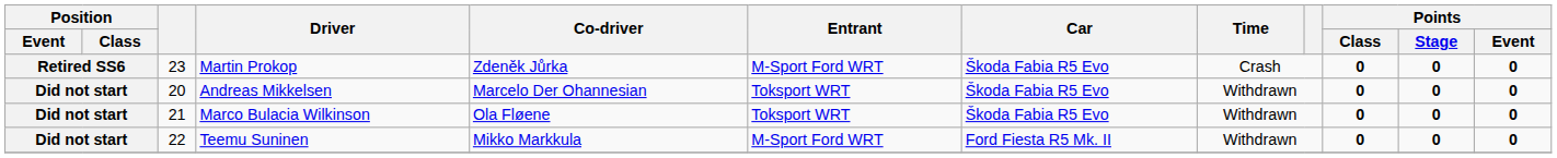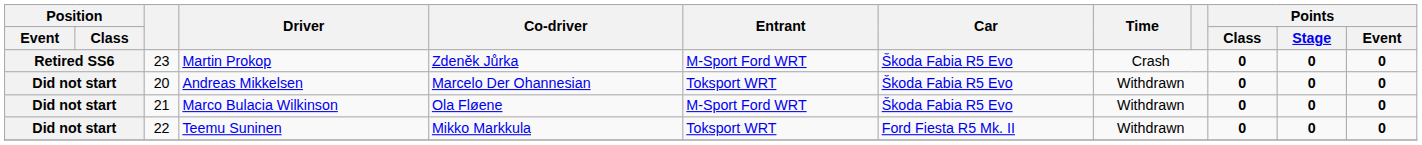 <table class="wikitable" width=85% style="font-size: 85%;">
 <tr>
 <th colspan="2">Position</th>
 <th rowspan="2"></th>
 <th rowspan="2">Driver</th>
 <th rowspan="2">Co-driver</th>
 <th rowspan="2">Entrant</th>
 <th rowspan="2">Car</th>
 <th rowspan="2">Time</th>
 <th rowspan="2"></th>
 <th colspan="3">Points</th>
 </tr>
 <tr>
 <th>Event</th>
 <th>Class</th>
 <th>Class</th>
 <th><a href='#'>Stage</a></th>
 <th>Event</th>
 </tr>
 <tr>
 <th colspan="2">Retired SS6</th>
 <td align="center">23</td>
 <td><a href='#'>Martin Prokop</a></td>
 <td><a href='#'>Zdeněk Jůrka</a></td>
 <td><a href='#'>M-Sport Ford WRT</a></td>
 <td><a href='#'>Škoda Fabia R5 Evo</a></td>
 <td colspan="2" align="center">Crash</td>
 <td align="center"><strong>0</strong></td>
 <td align="center"><strong>0</strong></td>
 <td align="center"><strong>0</strong></td>
 </tr>
 <tr>
 <th colspan="2">Did not start</th>
 <td align="center">20</td>
 <td><a href='#'>Andreas Mikkelsen</a></td>
 <td><a href='#'>Marcelo Der Ohannesian</a></td>
 <td><a href='#'>Toksport WRT</a></td>
 <td><a href='#'>Škoda Fabia R5 Evo</a></td>
 <td colspan="2" align="center">Withdrawn</td>
 <td align="center"><strong>0</strong></td>
 <td align="center"><strong>0</strong></td>
 <td align="center"><strong>0</strong></td>
 </tr>
 <tr>
 <th colspan="2">Did not start</th>
 <td align="center">21</td>
 <td><a href='#'>Marco Bulacia Wilkinson</a></td>
 <td><a href='#'>Ola Fløene</a></td>
-<td><a href='#'>Toksport WRT</a></td>
+<td><a href='#'>M-Sport Ford WRT</a></td>
 <td><a href='#'>Škoda Fabia R5 Evo</a></td>
 <td colspan="2" align="center">Withdrawn</td>
 <td align="center"><strong>0</strong></td>
 <td align="center"><strong>0</strong></td>
 <td align="center"><strong>0</strong></td>
 </tr>
 <tr>
 <th colspan="2">Did not start</th>
 <td align="center">22</td>
 <td><a href='#'>Teemu Suninen</a></td>
 <td><a href='#'>Mikko Markkula</a></td>
-<td><a href='#'>M-Sport Ford WRT</a></td>
+<td><a href='#'>Toksport WRT</a></td>
 <td><a href='#'>Ford Fiesta R5 Mk. II</a></td>
 <td colspan="2" align="center">Withdrawn</td>
 <td align="center"><strong>0</strong></td>
 <td align="center"><strong>0</strong></td>
 <td align="center"><strong>0</strong></td>
 </tr>
 <tr>
 </tr>
 </table>
